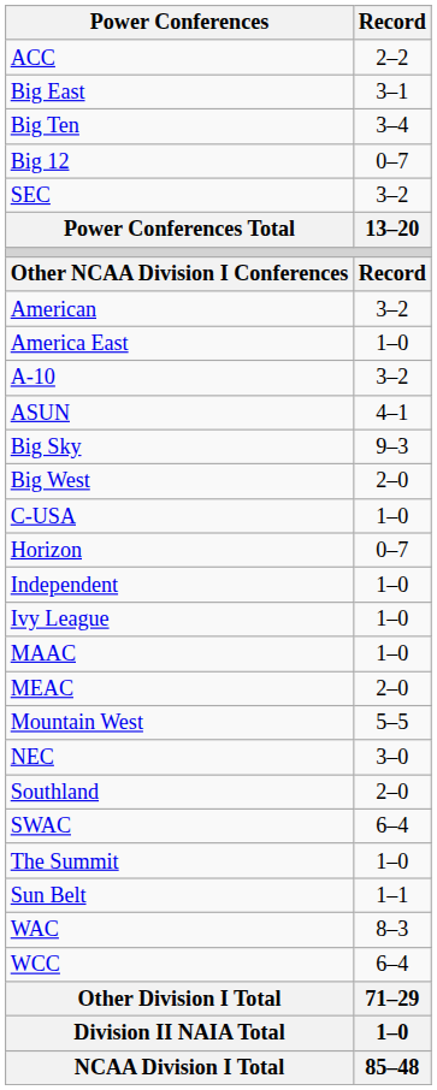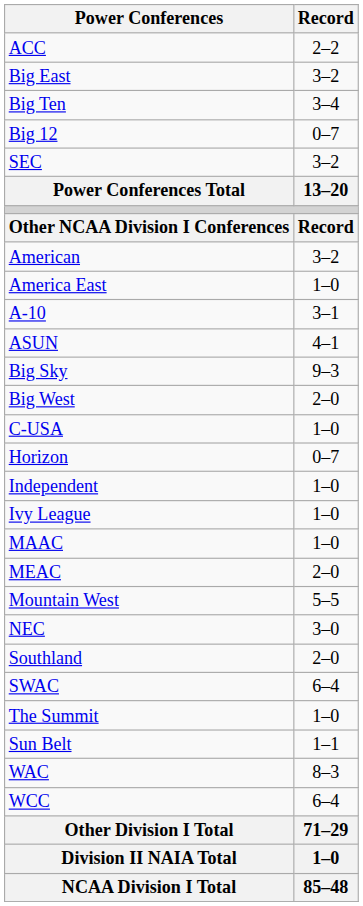 <table class="wikitable">
 <tr>
 <th>Power Conferences</th>
 <th>Record</th>
 </tr>
 <tr>
 <td><a href='#'>ACC</a></td>
 <td align=center>2–2</td>
 </tr>
 <tr>
 <td><a href='#'>Big East</a></td>
-<td align=center>3–1</td>
+<td align=center>3–2</td>
 </tr>
 <tr>
 <td><a href='#'>Big Ten</a></td>
 <td align=center>3–4</td>
 </tr>
 <tr>
 <td><a href='#'>Big 12</a></td>
 <td align=center>0–7</td>
 </tr>
 <tr>
 <td><a href='#'>SEC</a></td>
 <td align=center>3–2</td>
 </tr>
 <tr>
 <th>Power Conferences Total</th>
 <th>13–20</th>
 </tr>
 <tr>
 <th colspan="2" style="background:lightgrey;"></th>
 </tr>
 <tr>
 <th>Other NCAA Division I Conferences</th>
 <th>Record</th>
 </tr>
 <tr>
 <td><a href='#'>American</a></td>
 <td align=center>3–2</td>
 </tr>
 <tr>
 <td><a href='#'>America East</a></td>
 <td align=center>1–0</td>
 </tr>
 <tr>
 <td><a href='#'>A-10</a></td>
-<td align=center>3–2</td>
+<td align=center>3–1</td>
 </tr>
 <tr>
 <td><a href='#'>ASUN</a></td>
 <td align=center>4–1</td>
 </tr>
 <tr>
 <td><a href='#'>Big Sky</a></td>
 <td align=center>9–3</td>
 </tr>
 <tr>
 <td><a href='#'>Big West</a></td>
 <td align=center>2–0</td>
 </tr>
 <tr>
 <td><a href='#'>C-USA</a></td>
 <td align=center>1–0</td>
 </tr>
 <tr>
 <td><a href='#'>Horizon</a></td>
 <td align=center>0–7</td>
 </tr>
 <tr>
 <td><a href='#'>Independent</a></td>
 <td align=center>1–0</td>
 </tr>
 <tr>
 <td><a href='#'>Ivy League</a></td>
 <td align=center>1–0</td>
 </tr>
 <tr>
 <td><a href='#'>MAAC</a></td>
 <td align=center>1–0</td>
 </tr>
 <tr>
 <td><a href='#'>MEAC</a></td>
 <td align=center>2–0</td>
 </tr>
 <tr>
 <td><a href='#'>Mountain West</a></td>
 <td align=center>5–5</td>
 </tr>
 <tr>
 <td><a href='#'>NEC</a></td>
 <td align=center>3–0</td>
 </tr>
 <tr>
 <td><a href='#'>Southland</a></td>
 <td align=center>2–0</td>
 </tr>
 <tr>
 <td><a href='#'>SWAC</a></td>
 <td align=center>6–4</td>
 </tr>
 <tr>
 <td><a href='#'>The Summit</a></td>
 <td align=center>1–0</td>
 </tr>
 <tr>
 <td><a href='#'>Sun Belt</a></td>
 <td align=center>1–1</td>
 </tr>
 <tr>
 <td><a href='#'>WAC</a></td>
 <td align=center>8–3</td>
 </tr>
 <tr>
 <td><a href='#'>WCC</a></td>
 <td align=center>6–4</td>
 </tr>
 <tr>
 <th>Other Division I Total</th>
 <th>71–29</th>
 </tr>
 <tr>
 <th>Division II NAIA Total</th>
 <th>1–0</th>
 </tr>
 <tr>
 <th>NCAA Division I Total</th>
 <th>85–48</th>
 </tr>
 <tr>
 </tr>
 </table>
